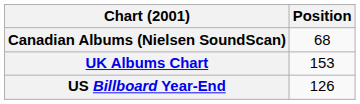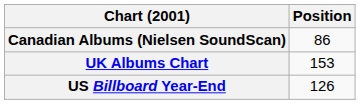 <table class="wikitable sortable plainrowheaders" style="text-align:center;">
 <tr>
 <th scope="col">Chart (2001)</th>
 <th scope="col">Position</th>
 </tr>
 <tr>
 <th scope="row">Canadian Albums (Nielsen SoundScan)</th>
-<td>68</td>
+<td>86</td>
 </tr>
 <tr>
 <th scope="row"><a href='#'>UK Albums Chart</a></th>
 <td>153</td>
 </tr>
 <tr>
 <th scope="row">US <a href='#'><em>Billboard</em> Year-End</a></th>
 <td>126</td>
 </tr>
 </table>
